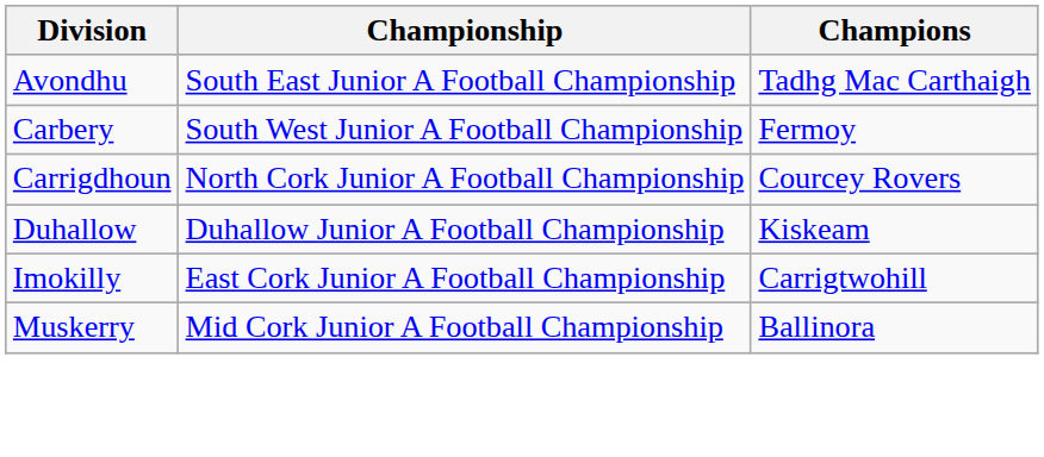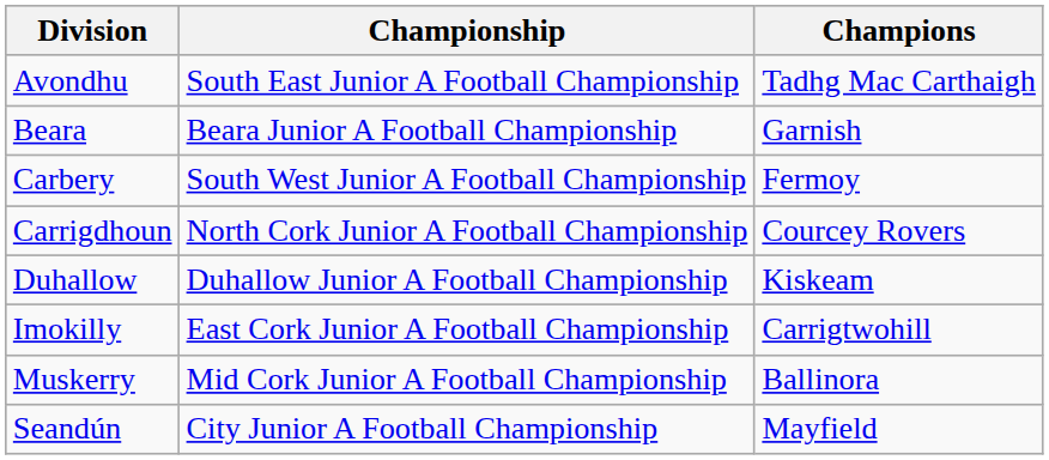 <table class="wikitable">
 <tr>
 <th>Division</th>
 <th>Championship</th>
 <th>Champions</th>
 </tr>
 <tr>
 <td><a href='#'>Avondhu</a></td>
 <td><a href='#'>South East Junior A Football Championship</a></td>
 <td><a href='#'>Tadhg Mac Carthaigh</a></td>
+</tr>
+<tr>
+<td><a href='#'>Beara</a></td>
+<td><a href='#'>Beara Junior A Football Championship</a></td>
+<td><a href='#'>Garnish</a></td>
 </tr>
 <tr>
 <td><a href='#'>Carbery</a></td>
 <td><a href='#'>South West Junior A Football Championship</a></td>
 <td><a href='#'>Fermoy</a></td>
 </tr>
 <tr>
 <td><a href='#'>Carrigdhoun</a></td>
 <td><a href='#'>North Cork Junior A Football Championship</a></td>
 <td><a href='#'>Courcey Rovers</a></td>
 </tr>
 <tr>
 <td><a href='#'>Duhallow</a></td>
 <td><a href='#'>Duhallow Junior A Football Championship</a></td>
 <td><a href='#'>Kiskeam</a></td>
 </tr>
 <tr>
 <td><a href='#'>Imokilly</a></td>
 <td><a href='#'>East Cork Junior A Football Championship</a></td>
 <td><a href='#'>Carrigtwohill</a></td>
 </tr>
 <tr>
 <td><a href='#'>Muskerry</a></td>
 <td><a href='#'>Mid Cork Junior A Football Championship</a></td>
 <td><a href='#'>Ballinora</a></td>
 </tr>
+<tr>
+<td><a href='#'>Seandún</a></td>
+<td><a href='#'>City Junior A Football Championship</a></td>
+<td><a href='#'>Mayfield</a></td>
+</tr>
 </table>
